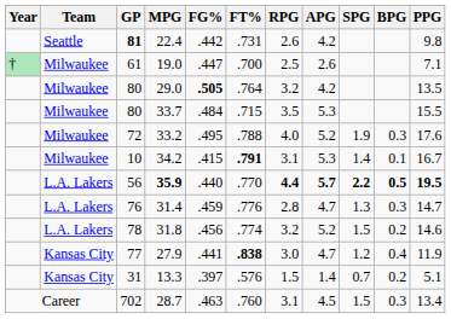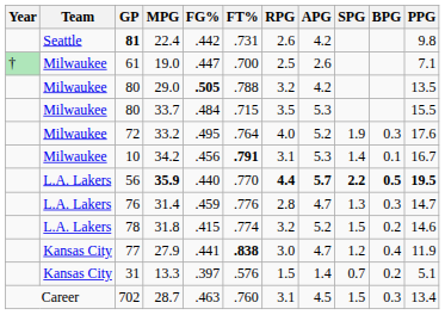 <table class="wikitable sortable" style="font-size:95%; text-align:right;">
 <tr>
 <th>Year</th>
 <th>Team</th>
 <th>GP</th>
 <th>MPG</th>
 <th>FG%</th>
 <th>FT%</th>
 <th>RPG</th>
 <th>APG</th>
 <th>SPG</th>
 <th>BPG</th>
 <th>PPG</th>
 </tr>
 <tr>
 <td style="text-align:left;"></td>
 <td style="text-align:left;"><a href='#'>Seattle</a></td>
 <td><strong>81</strong></td>
 <td>22.4</td>
 <td>.442</td>
 <td>.731</td>
 <td>2.6</td>
 <td>4.2</td>
 <td></td>
 <td></td>
 <td>9.8</td>
 </tr>
 <tr>
 <td style="text-align:left;background:#afe6ba;">†</td>
 <td style="text-align:left;"><a href='#'>Milwaukee</a></td>
 <td>61</td>
 <td>19.0</td>
 <td>.447</td>
 <td>.700</td>
 <td>2.5</td>
 <td>2.6</td>
 <td></td>
 <td></td>
 <td>7.1</td>
 </tr>
 <tr>
 <td style="text-align:left;"></td>
 <td style="text-align:left;"><a href='#'>Milwaukee</a></td>
 <td>80</td>
 <td>29.0</td>
 <td><strong>.505</strong></td>
-<td>.764</td>
+<td>.788</td>
 <td>3.2</td>
 <td>4.2</td>
 <td></td>
 <td></td>
 <td>13.5</td>
 </tr>
 <tr>
 <td style="text-align:left;"></td>
 <td style="text-align:left;"><a href='#'>Milwaukee</a></td>
 <td>80</td>
 <td>33.7</td>
 <td>.484</td>
 <td>.715</td>
 <td>3.5</td>
 <td>5.3</td>
 <td></td>
 <td></td>
 <td>15.5</td>
 </tr>
 <tr>
 <td style="text-align:left;"></td>
 <td style="text-align:left;"><a href='#'>Milwaukee</a></td>
 <td>72</td>
 <td>33.2</td>
 <td>.495</td>
-<td>.788</td>
+<td>.764</td>
 <td>4.0</td>
 <td>5.2</td>
 <td>1.9</td>
 <td>0.3</td>
 <td>17.6</td>
 </tr>
 <tr>
 <td style="text-align:left;"></td>
 <td style="text-align:left;"><a href='#'>Milwaukee</a></td>
 <td>10</td>
 <td>34.2</td>
-<td>.415</td>
+<td>.456</td>
 <td><strong>.791</strong></td>
 <td>3.1</td>
 <td>5.3</td>
 <td>1.4</td>
 <td>0.1</td>
 <td>16.7</td>
 </tr>
 <tr>
 <td style="text-align:left;"></td>
 <td style="text-align:left;"><a href='#'>L.A. Lakers</a></td>
 <td>56</td>
 <td><strong>35.9</strong></td>
 <td>.440</td>
 <td>.770</td>
 <td><strong>4.4</strong></td>
 <td><strong>5.7</strong></td>
 <td><strong>2.2</strong></td>
 <td><strong>0.5</strong></td>
 <td><strong>19.5</strong></td>
 </tr>
 <tr>
 <td style="text-align:left;"></td>
 <td style="text-align:left;"><a href='#'>L.A. Lakers</a></td>
 <td>76</td>
 <td>31.4</td>
 <td>.459</td>
 <td>.776</td>
 <td>2.8</td>
 <td>4.7</td>
 <td>1.3</td>
 <td>0.3</td>
 <td>14.7</td>
 </tr>
 <tr>
 <td style="text-align:left;"></td>
 <td style="text-align:left;"><a href='#'>L.A. Lakers</a></td>
 <td>78</td>
 <td>31.8</td>
-<td>.456</td>
+<td>.415</td>
 <td>.774</td>
 <td>3.2</td>
 <td>5.2</td>
 <td>1.5</td>
 <td>0.2</td>
 <td>14.6</td>
 </tr>
 <tr>
 <td style="text-align:left;"></td>
 <td style="text-align:left;"><a href='#'>Kansas City</a></td>
 <td>77</td>
 <td>27.9</td>
 <td>.441</td>
 <td><strong>.838</strong></td>
 <td>3.0</td>
 <td>4.7</td>
 <td>1.2</td>
 <td>0.4</td>
 <td>11.9</td>
 </tr>
 <tr>
 <td style="text-align:left;"></td>
 <td style="text-align:left;"><a href='#'>Kansas City</a></td>
 <td>31</td>
 <td>13.3</td>
 <td>.397</td>
 <td>.576</td>
 <td>1.5</td>
 <td>1.4</td>
 <td>0.7</td>
 <td>0.2</td>
 <td>5.1</td>
 </tr>
 <tr class="sortbottom">
 <td style="text-align:center;" colspan=2>Career</td>
 <td>702</td>
 <td>28.7</td>
 <td>.463</td>
 <td>.760</td>
 <td>3.1</td>
 <td>4.5</td>
 <td>1.5</td>
 <td>0.3</td>
 <td>13.4</td>
 </tr>
 </table>
